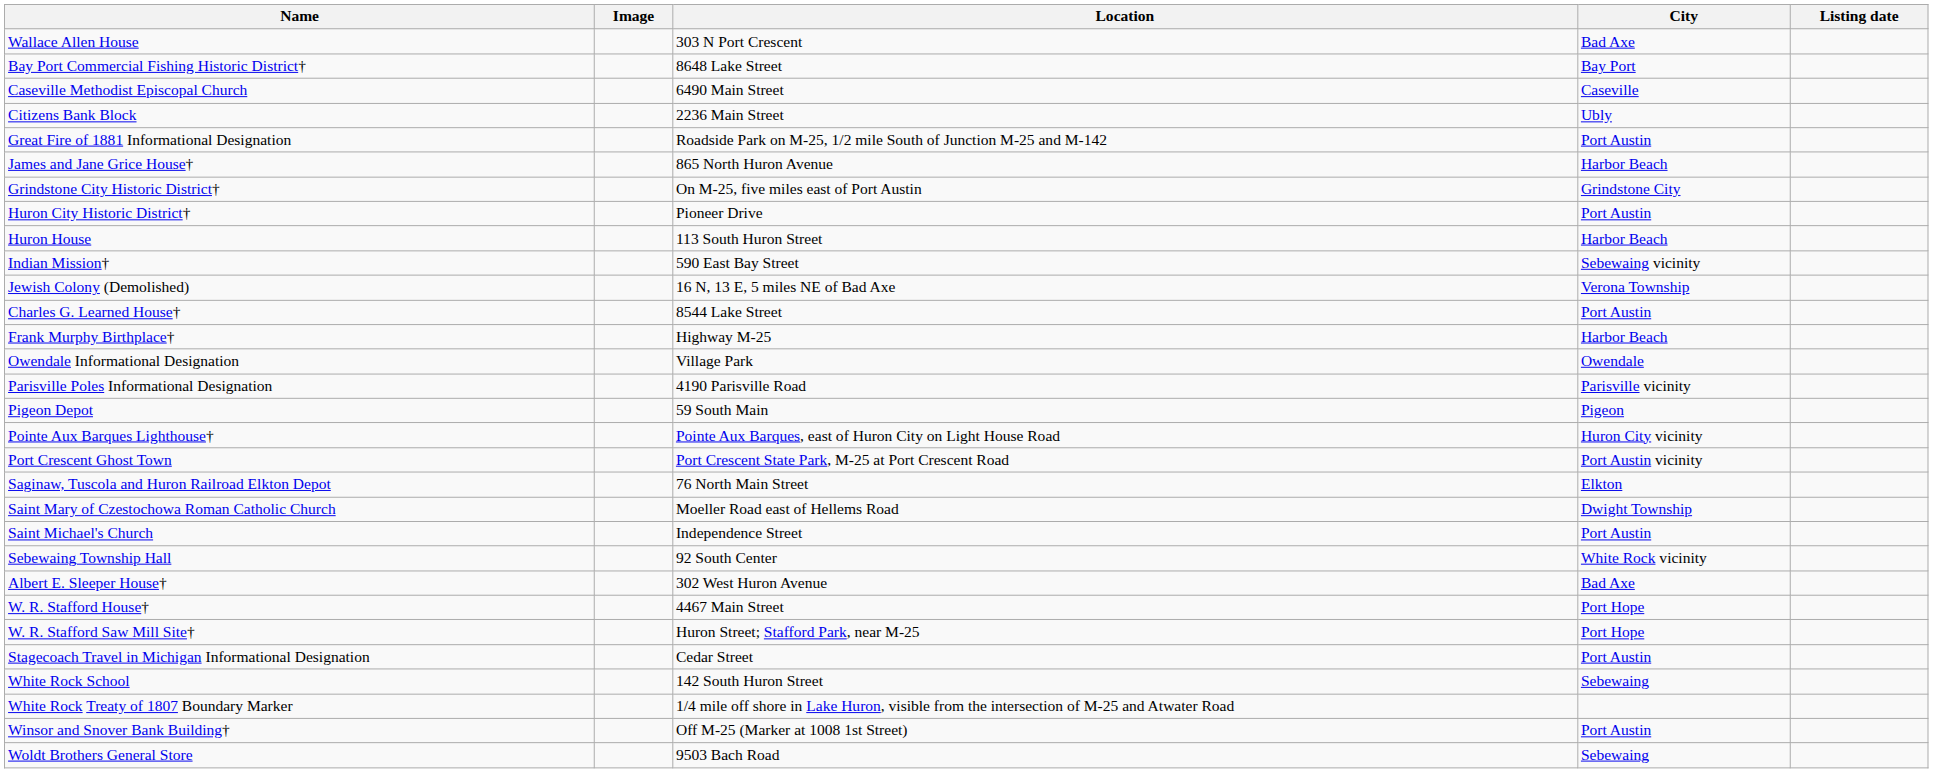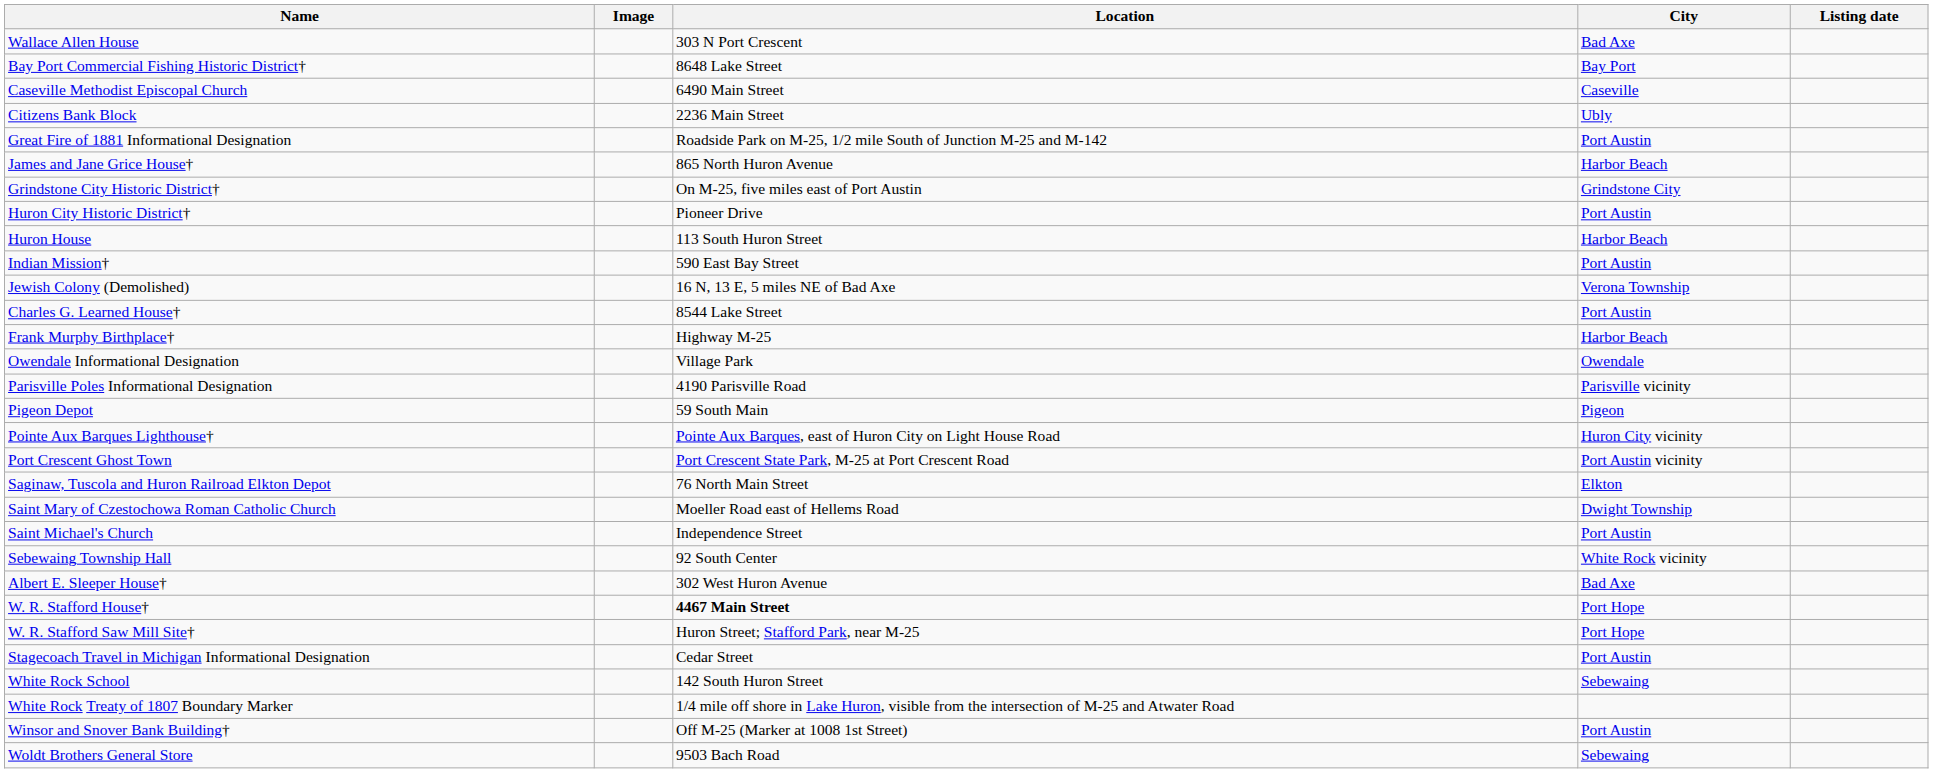 <table class="wikitable sortable" style="width:100%">
 <tr>
 <th>Name</th>
 <th>Image</th>
 <th>Location</th>
 <th>City</th>
 <th>Listing date</th>
 </tr>
 <tr>
 <td><a href='#'>Wallace Allen House</a></td>
 <td></td>
 <td>303 N Port Crescent</td>
 <td><a href='#'>Bad Axe</a></td>
 <td></td>
 </tr>
 <tr>
 <td><a href='#'>Bay Port Commercial Fishing Historic District</a>†</td>
 <td></td>
 <td>8648 Lake Street</td>
 <td><a href='#'>Bay Port</a></td>
 <td></td>
 </tr>
 <tr>
 <td><a href='#'>Caseville Methodist Episcopal Church</a></td>
 <td></td>
 <td>6490 Main Street</td>
 <td><a href='#'>Caseville</a></td>
 <td></td>
 </tr>
 <tr>
 <td><a href='#'>Citizens Bank Block</a></td>
 <td></td>
 <td>2236 Main Street</td>
 <td><a href='#'>Ubly</a></td>
 <td></td>
 </tr>
 <tr>
 <td><a href='#'>Great Fire of 1881</a> Informational Designation</td>
 <td></td>
 <td>Roadside Park on M-25, 1/2 mile South of Junction M-25 and M-142</td>
 <td><a href='#'>Port Austin</a></td>
 <td></td>
 </tr>
 <tr>
 <td><a href='#'>James and Jane Grice House</a>†</td>
 <td></td>
 <td>865 North Huron Avenue</td>
 <td><a href='#'>Harbor Beach</a></td>
 <td></td>
 </tr>
 <tr>
 <td><a href='#'>Grindstone City Historic District</a>†</td>
 <td></td>
 <td>On M-25, five miles east of Port Austin</td>
 <td><a href='#'>Grindstone City</a></td>
 <td></td>
 </tr>
 <tr>
 <td><a href='#'>Huron City Historic District</a>†</td>
 <td></td>
 <td>Pioneer Drive</td>
 <td><a href='#'>Port Austin</a></td>
 <td></td>
 </tr>
 <tr>
 <td><a href='#'>Huron House</a></td>
 <td></td>
 <td>113 South Huron Street</td>
 <td><a href='#'>Harbor Beach</a></td>
 <td></td>
 </tr>
 <tr>
 <td><a href='#'>Indian Mission</a>†</td>
 <td></td>
 <td>590 East Bay Street</td>
-<td><a href='#'>Sebewaing</a> vicinity</td>
+<td><a href='#'>Port Austin</a></td>
 <td></td>
 </tr>
 <tr>
 <td><a href='#'>Jewish Colony</a> (Demolished)</td>
 <td></td>
 <td>16 N, 13 E, 5 miles NE of Bad Axe</td>
 <td><a href='#'>Verona Township</a></td>
 <td></td>
 </tr>
 <tr>
 <td><a href='#'>Charles G. Learned House</a>†</td>
 <td></td>
 <td>8544 Lake Street</td>
 <td><a href='#'>Port Austin</a></td>
 <td></td>
 </tr>
 <tr>
 <td><a href='#'>Frank Murphy Birthplace</a>†</td>
 <td></td>
 <td>Highway M-25</td>
 <td><a href='#'>Harbor Beach</a></td>
 <td></td>
 </tr>
 <tr>
 <td><a href='#'>Owendale</a> Informational Designation</td>
 <td></td>
 <td>Village Park</td>
 <td><a href='#'>Owendale</a></td>
 <td></td>
 </tr>
 <tr>
 <td><a href='#'>Parisville Poles</a> Informational Designation</td>
 <td></td>
 <td>4190 Parisville Road</td>
 <td><a href='#'>Parisville</a> vicinity</td>
 <td></td>
 </tr>
 <tr>
 <td><a href='#'>Pigeon Depot</a></td>
 <td></td>
 <td>59 South Main</td>
 <td><a href='#'>Pigeon</a></td>
 <td></td>
 </tr>
 <tr>
 <td><a href='#'>Pointe Aux Barques Lighthouse</a>†</td>
 <td></td>
 <td><a href='#'>Pointe Aux Barques</a>, east of Huron City on Light House Road</td>
 <td><a href='#'>Huron City</a> vicinity</td>
 <td></td>
 </tr>
 <tr>
 <td><a href='#'>Port Crescent Ghost Town</a></td>
 <td></td>
 <td><a href='#'>Port Crescent State Park</a>, M-25 at Port Crescent Road</td>
 <td><a href='#'>Port Austin</a> vicinity</td>
 <td></td>
 </tr>
 <tr>
 <td><a href='#'>Saginaw, Tuscola and Huron Railroad Elkton Depot</a></td>
 <td></td>
 <td>76 North Main Street</td>
 <td><a href='#'>Elkton</a></td>
 <td></td>
 </tr>
 <tr>
 <td><a href='#'>Saint Mary of Czestochowa Roman Catholic Church</a></td>
 <td></td>
 <td>Moeller Road east of Hellems Road</td>
 <td><a href='#'>Dwight Township</a></td>
 <td></td>
 </tr>
 <tr>
 <td><a href='#'>Saint Michael's Church</a></td>
 <td></td>
 <td>Independence Street</td>
 <td><a href='#'>Port Austin</a></td>
 <td></td>
 </tr>
 <tr>
 <td><a href='#'>Sebewaing Township Hall</a></td>
 <td></td>
 <td>92 South Center</td>
 <td><a href='#'>White Rock</a> vicinity</td>
 <td></td>
 </tr>
 <tr>
 <td><a href='#'>Albert E. Sleeper House</a>†</td>
 <td></td>
 <td>302 West Huron Avenue</td>
 <td><a href='#'>Bad Axe</a></td>
 <td></td>
 </tr>
 <tr>
 <td><a href='#'>W. R. Stafford House</a>†</td>
 <td></td>
-<td>4467 Main Street</td>
+<td><strong>4467 Main Street</strong></td>
 <td><a href='#'>Port Hope</a></td>
 <td></td>
 </tr>
 <tr>
 <td><a href='#'>W. R. Stafford Saw Mill Site</a>†</td>
 <td></td>
 <td>Huron Street; <a href='#'>Stafford Park</a>, near M-25</td>
 <td><a href='#'>Port Hope</a></td>
 <td></td>
 </tr>
 <tr>
 <td><a href='#'>Stagecoach Travel in Michigan</a> Informational Designation</td>
 <td></td>
 <td>Cedar Street</td>
 <td><a href='#'>Port Austin</a></td>
 <td></td>
 </tr>
 <tr>
 <td><a href='#'>White Rock School</a></td>
 <td></td>
 <td>142 South Huron Street</td>
 <td><a href='#'>Sebewaing</a></td>
 <td></td>
 </tr>
 <tr>
 <td><a href='#'>White Rock</a> <a href='#'>Treaty of 1807</a> Boundary Marker</td>
 <td></td>
 <td>1/4 mile off shore in <a href='#'>Lake Huron</a>, visible from the intersection of M-25 and Atwater Road</td>
 <td></td>
 <td></td>
 </tr>
 <tr>
 <td><a href='#'>Winsor and Snover Bank Building</a>†</td>
 <td></td>
 <td>Off M-25 (Marker at 1008 1st Street)</td>
 <td><a href='#'>Port Austin</a></td>
 <td></td>
 </tr>
 <tr>
 <td><a href='#'>Woldt Brothers General Store</a></td>
 <td></td>
 <td>9503 Bach Road</td>
 <td><a href='#'>Sebewaing</a></td>
 <td></td>
 </tr>
 </table>
